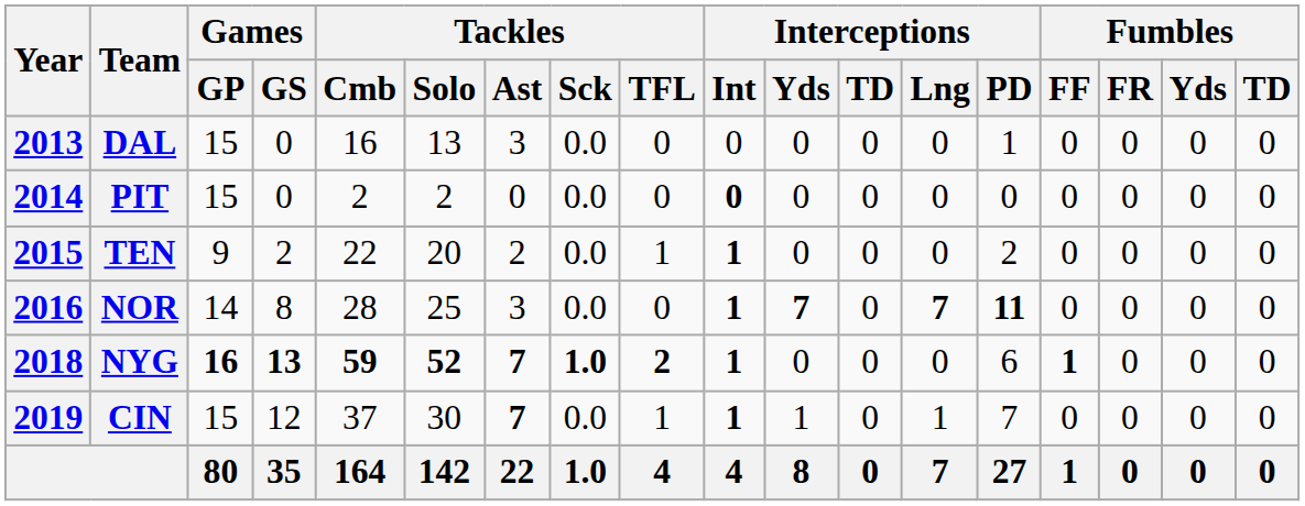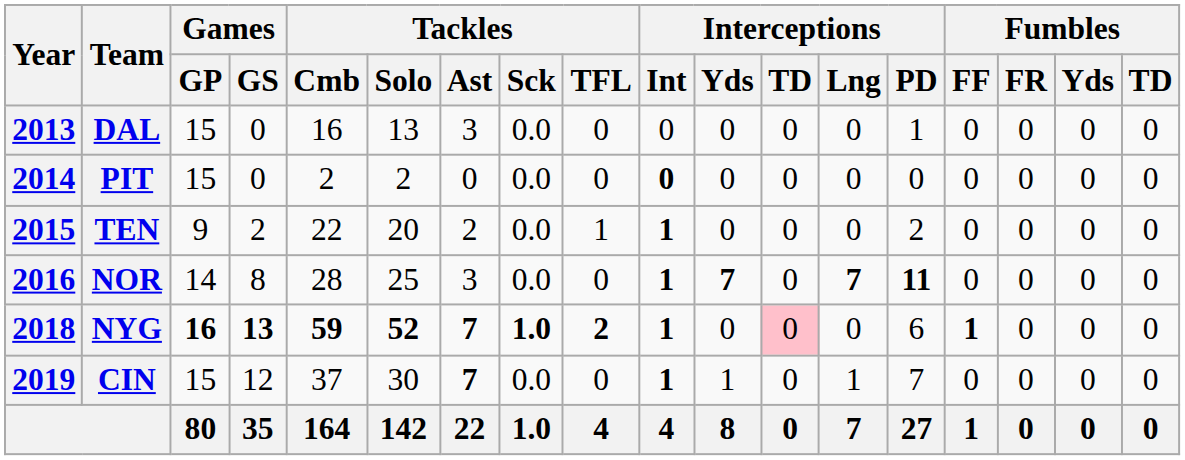 <table class="wikitable" style="text-align:center">
 <tr>
 <th rowspan="2">Year</th>
 <th rowspan="2">Team</th>
 <th colspan="2">Games</th>
 <th colspan="5">Tackles</th>
 <th colspan="5">Interceptions</th>
 <th colspan="4">Fumbles</th>
 </tr>
 <tr>
 <th>GP</th>
 <th>GS</th>
 <th>Cmb</th>
 <th>Solo</th>
 <th>Ast</th>
 <th>Sck</th>
 <th>TFL</th>
 <th>Int</th>
 <th>Yds</th>
 <th>TD</th>
 <th>Lng</th>
 <th>PD</th>
 <th>FF</th>
 <th>FR</th>
 <th>Yds</th>
 <th>TD</th>
 </tr>
 <tr>
 <th><a href='#'>2013</a></th>
 <th><a href='#'>DAL</a></th>
 <td>15</td>
 <td>0</td>
 <td>16</td>
 <td>13</td>
 <td>3</td>
 <td>0.0</td>
 <td>0</td>
 <td>0</td>
 <td>0</td>
 <td>0</td>
 <td>0</td>
 <td>1</td>
 <td>0</td>
 <td>0</td>
 <td>0</td>
 <td>0</td>
 </tr>
 <tr>
 <th><a href='#'>2014</a></th>
 <th><a href='#'>PIT</a></th>
 <td>15</td>
 <td>0</td>
 <td>2</td>
 <td>2</td>
 <td>0</td>
 <td>0.0</td>
 <td>0</td>
 <td><strong>0</strong></td>
 <td>0</td>
 <td>0</td>
 <td>0</td>
 <td>0</td>
 <td>0</td>
 <td>0</td>
 <td>0</td>
 <td>0</td>
 </tr>
 <tr>
 <th><a href='#'>2015</a></th>
 <th><a href='#'>TEN</a></th>
 <td>9</td>
 <td>2</td>
 <td>22</td>
 <td>20</td>
 <td>2</td>
 <td>0.0</td>
 <td>1</td>
 <td><strong>1</strong></td>
 <td>0</td>
 <td>0</td>
 <td>0</td>
 <td>2</td>
 <td>0</td>
 <td>0</td>
 <td>0</td>
 <td>0</td>
 </tr>
 <tr>
 <th><a href='#'>2016</a></th>
 <th><a href='#'>NOR</a></th>
 <td>14</td>
 <td>8</td>
 <td>28</td>
 <td>25</td>
 <td>3</td>
 <td>0.0</td>
 <td>0</td>
 <td><strong>1</strong></td>
 <td><strong>7</strong></td>
 <td>0</td>
 <td><strong>7</strong></td>
 <td><strong>11</strong></td>
 <td>0</td>
 <td>0</td>
 <td>0</td>
 <td>0</td>
 </tr>
 <tr>
 <th><a href='#'>2018</a></th>
 <th><a href='#'>NYG</a></th>
 <td><strong>16</strong></td>
 <td><strong>13</strong></td>
 <td><strong>59</strong></td>
 <td><strong>52</strong></td>
 <td><strong>7</strong></td>
 <td><strong>1.0</strong></td>
 <td><strong>2</strong></td>
 <td><strong>1</strong></td>
 <td>0</td>
-<td>0</td>
+<td style="background: pink;">0</td>
 <td>0</td>
 <td>6</td>
 <td><strong>1</strong></td>
 <td>0</td>
 <td>0</td>
 <td>0</td>
 </tr>
 <tr>
 <th><a href='#'>2019</a></th>
 <th><a href='#'>CIN</a></th>
 <td>15</td>
 <td>12</td>
 <td>37</td>
 <td>30</td>
 <td><strong>7</strong></td>
 <td>0.0</td>
-<td>1</td>
+<td>0</td>
 <td><strong>1</strong></td>
 <td>1</td>
 <td>0</td>
 <td>1</td>
 <td>7</td>
 <td>0</td>
 <td>0</td>
 <td>0</td>
 <td>0</td>
 </tr>
 <tr>
 <th colspan="2"></th>
 <th>80</th>
 <th>35</th>
 <th>164</th>
 <th>142</th>
 <th>22</th>
 <th>1.0</th>
 <th>4</th>
 <th>4</th>
 <th>8</th>
 <th>0</th>
 <th>7</th>
 <th>27</th>
 <th>1</th>
 <th>0</th>
 <th>0</th>
 <th>0</th>
 </tr>
 </table>
